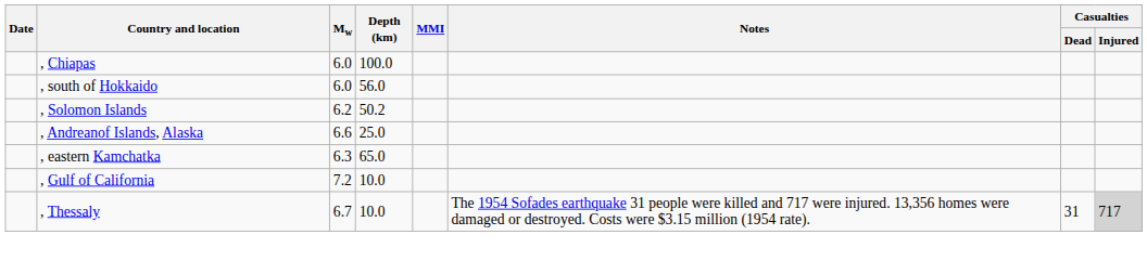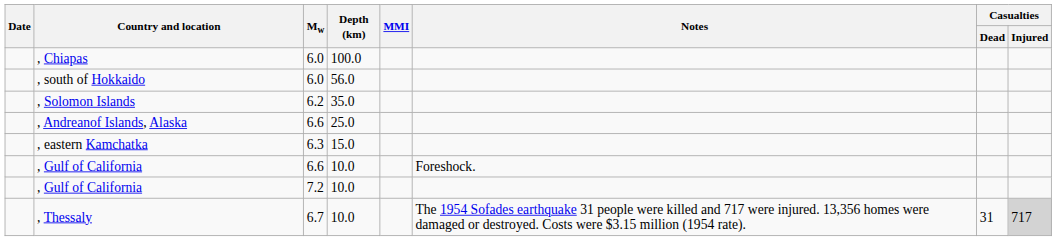 <table class="wikitable sortable sort-under" style="border:1px black; margin-left:1em;">
 <tr>
 <th rowspan="2"><small>Date</small></th>
 <th rowspan="2" style="width: 310px"><small>Country and location</small></th>
 <th rowspan="2"><small>M<sub>w</sub></small></th>
 <th rowspan="2"><small>Depth (km)</small></th>
 <th rowspan="2"><small><a href='#'>MMI</a></small></th>
 <th rowspan="2" class="unsortable"><small>Notes</small></th>
 <th colspan="2"><small>Casualties</small></th>
 </tr>
 <tr>
 <th><small>Dead</small></th>
 <th><small>Injured</small></th>
 </tr>
 <tr>
 <td></td>
 <td>, <a href='#'>Chiapas</a></td>
 <td>6.0</td>
 <td>100.0</td>
 <td></td>
 <td></td>
 <td></td>
 <td></td>
 </tr>
 <tr>
 <td></td>
 <td>, south of <a href='#'>Hokkaido</a></td>
 <td>6.0</td>
 <td>56.0</td>
 <td></td>
 <td></td>
 <td></td>
 <td></td>
 </tr>
 <tr>
 <td></td>
 <td>, <a href='#'>Solomon Islands</a></td>
 <td>6.2</td>
-<td>50.2</td>
+<td>35.0</td>
 <td></td>
 <td></td>
 <td></td>
 <td></td>
 </tr>
 <tr>
 <td></td>
 <td>, <a href='#'>Andreanof Islands</a>, <a href='#'>Alaska</a></td>
 <td>6.6</td>
 <td>25.0</td>
 <td></td>
 <td></td>
 <td></td>
 <td></td>
 </tr>
 <tr>
 <td></td>
 <td>, eastern <a href='#'>Kamchatka</a></td>
 <td>6.3</td>
-<td>65.0</td>
+<td>15.0</td>
 <td></td>
 <td></td>
+<td></td>
+<td></td>
+</tr>
+<tr>
+<td></td>
+<td>, <a href='#'>Gulf of California</a></td>
+<td>6.6</td>
+<td>10.0</td>
+<td></td>
+<td>Foreshock.</td>
 <td></td>
 <td></td>
 </tr>
 <tr>
 <td></td>
 <td>, <a href='#'>Gulf of California</a></td>
 <td>7.2</td>
 <td>10.0</td>
 <td></td>
 <td></td>
 <td></td>
 <td></td>
 </tr>
 <tr>
 <td></td>
 <td>, <a href='#'>Thessaly</a></td>
 <td>6.7</td>
 <td>10.0</td>
 <td></td>
 <td>The <a href='#'>1954 Sofades earthquake</a> 31 people were killed and 717 were injured. 13,356 homes were damaged or destroyed. Costs were $3.15 million (1954 rate).</td>
 <td>31</td>
 <td style="background: lightgrey;">717</td>
 </tr>
 </table>
